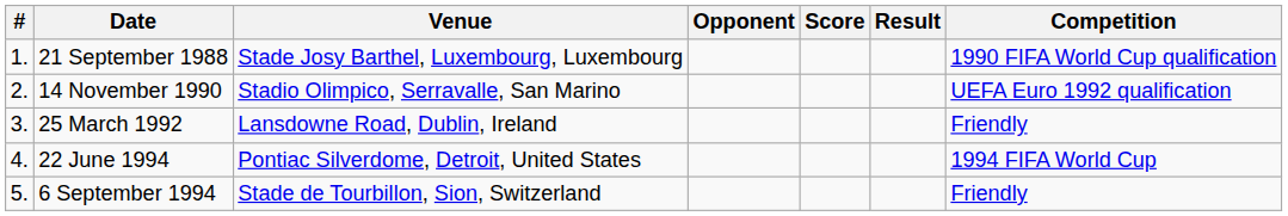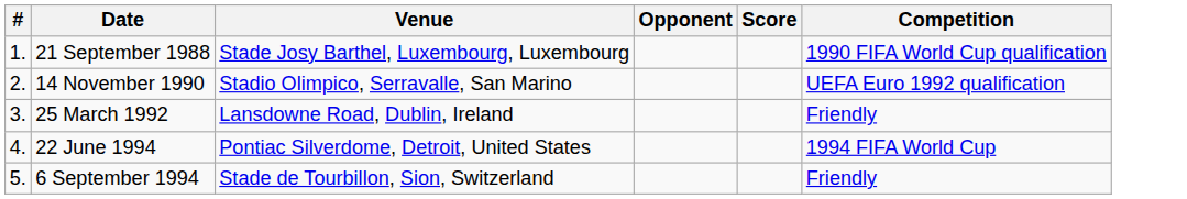 <table class="wikitable sortable" style="font-size:100%">
 <tr>
 <th>#</th>
 <th>Date</th>
 <th>Venue</th>
 <th>Opponent</th>
 <th>Score</th>
-<th>Result</th>
 <th>Competition</th>
 </tr>
 <tr>
 <td>1.</td>
 <td>21 September 1988</td>
 <td><a href='#'>Stade Josy Barthel</a>, <a href='#'>Luxembourg</a>, Luxembourg</td>
-<td></td>
 <td></td>
 <td></td>
 <td><a href='#'>1990 FIFA World Cup qualification</a></td>
 </tr>
 <tr>
 <td>2.</td>
 <td>14 November 1990</td>
 <td><a href='#'>Stadio Olimpico</a>, <a href='#'>Serravalle</a>, San Marino</td>
 <td></td>
 <td></td>
-<td></td>
 <td><a href='#'>UEFA Euro 1992 qualification</a></td>
 </tr>
 <tr>
 <td>3.</td>
 <td>25 March 1992</td>
 <td><a href='#'>Lansdowne Road</a>, <a href='#'>Dublin</a>, Ireland</td>
-<td></td>
 <td></td>
 <td></td>
 <td><a href='#'>Friendly</a></td>
 </tr>
 <tr>
 <td>4.</td>
 <td>22 June 1994</td>
 <td><a href='#'>Pontiac Silverdome</a>, <a href='#'>Detroit</a>, United States</td>
 <td></td>
 <td></td>
-<td></td>
 <td><a href='#'>1994 FIFA World Cup</a></td>
 </tr>
 <tr>
 <td>5.</td>
 <td>6 September 1994</td>
 <td><a href='#'>Stade de Tourbillon</a>, <a href='#'>Sion</a>, Switzerland</td>
 <td></td>
 <td></td>
-<td></td>
 <td><a href='#'>Friendly</a></td>
 </tr>
 </table>
